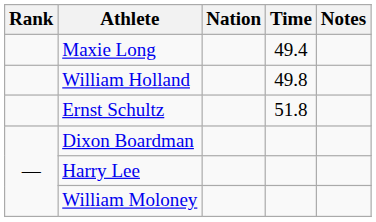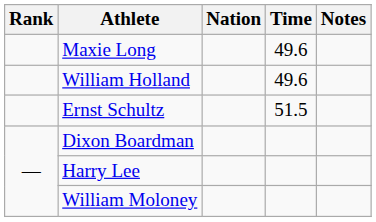 <table class="wikitable sortable" style="text-align:center">
 <tr>
 <th>Rank</th>
 <th>Athlete</th>
 <th>Nation</th>
 <th>Time</th>
 <th>Notes</th>
 </tr>
 <tr>
 <td></td>
 <td align=left data-sort-value="Long, Maxie"><a href='#'>Maxie Long</a></td>
 <td align=left></td>
-<td>49.4</td>
+<td>49.6</td>
 <td></td>
 </tr>
 <tr>
 <td></td>
 <td align=left data-sort-value="Holland, William"><a href='#'>William Holland</a></td>
 <td align=left></td>
-<td>49.8</td>
+<td>49.6</td>
 <td></td>
 </tr>
 <tr>
 <td></td>
 <td align=left data-sort-value="Schultz, Ernst"><a href='#'>Ernst Schultz</a></td>
 <td align=left></td>
-<td>51.8</td>
+<td>51.5</td>
 <td></td>
 </tr>
 <tr>
 <td rowspan=3 data-sort-value=4>—</td>
 <td align=left data-sort-value="Boardman, Dixon"><a href='#'>Dixon Boardman</a></td>
 <td align=left></td>
 <td data-sort-value=99.9></td>
 <td></td>
 </tr>
 <tr>
 <td align=left data-sort-value="Lee, Harry"><a href='#'>Harry Lee</a></td>
 <td align=left></td>
 <td data-sort-value=99.9></td>
 <td></td>
 </tr>
 <tr>
 <td align=left data-sort-value="Moloney, William"><a href='#'>William Moloney</a></td>
 <td align=left></td>
 <td data-sort-value=99.9></td>
 <td></td>
 </tr>
 </table>
